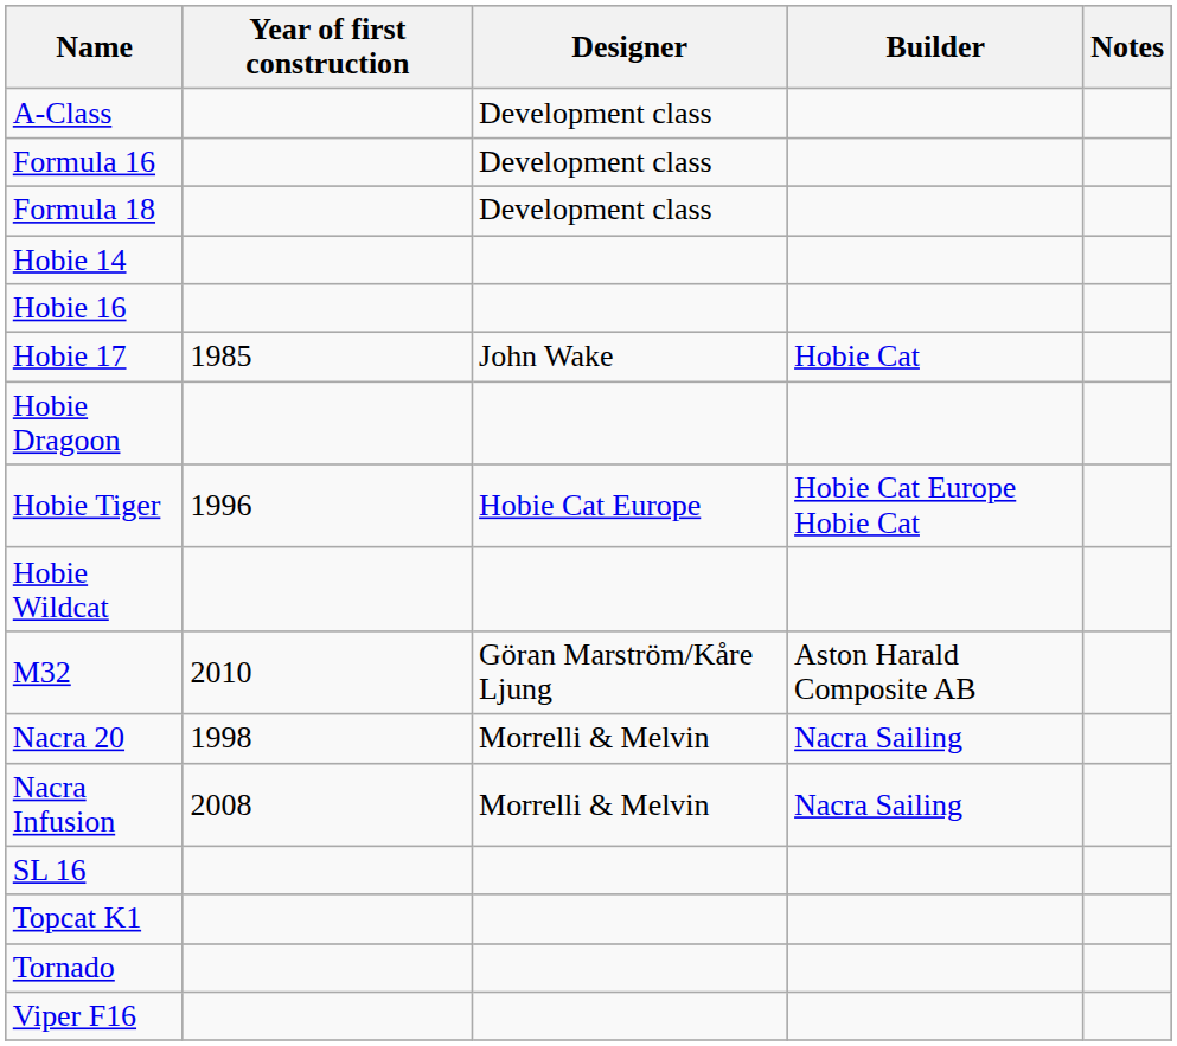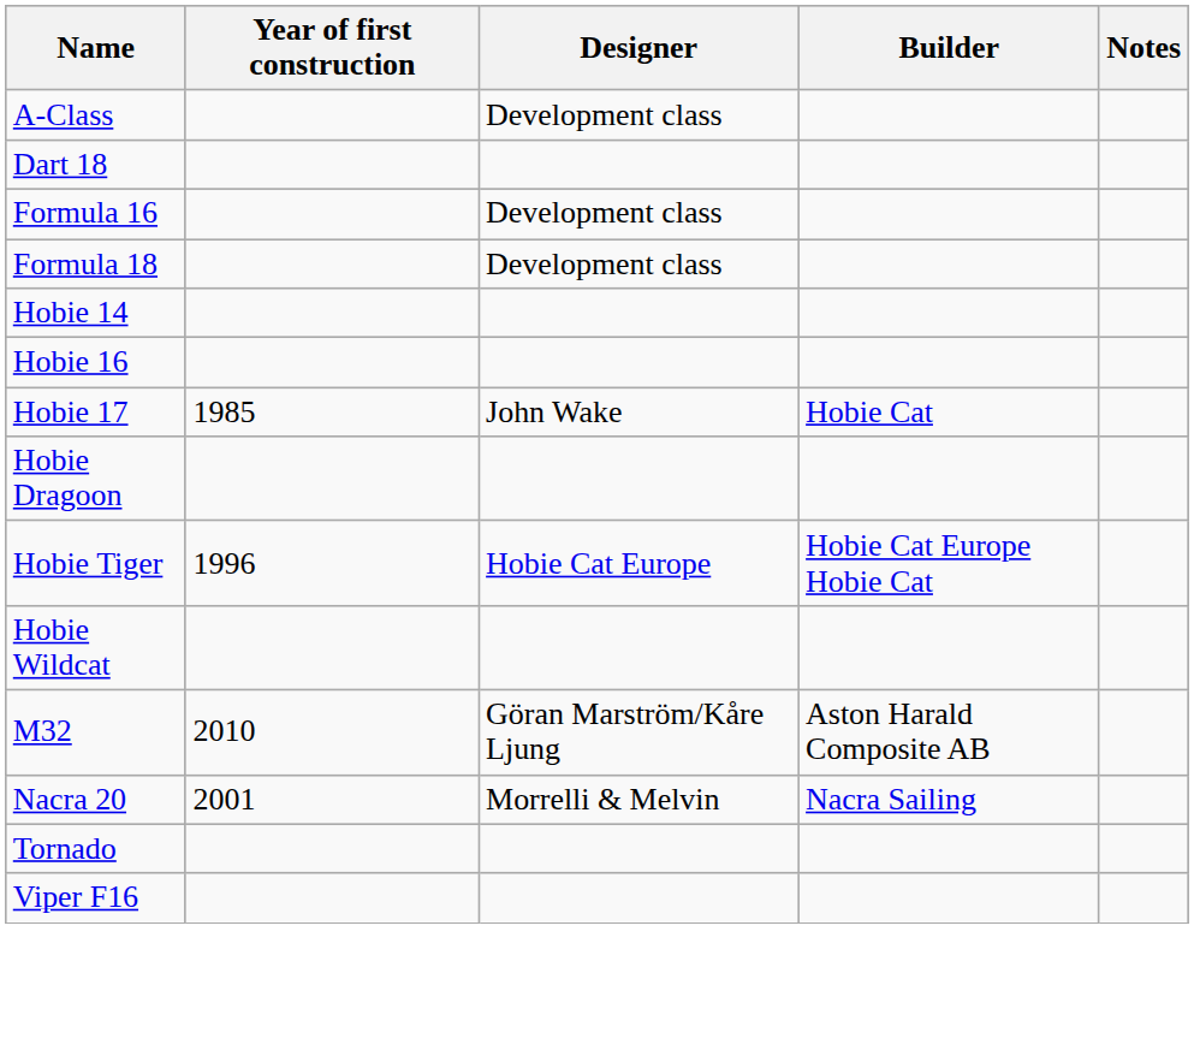 <table class="wikitable sortable">
 <tr>
 <th data-sort-type="text">Name</th>
 <th data-sort-type="number">Year of first construction</th>
 <th data-sort-type="text">Designer</th>
 <th data-sort-type="text">Builder</th>
 <th class="unsortable">Notes</th>
 </tr>
 <tr>
 <td><a href='#'>A-Class</a></td>
 <td></td>
 <td>Development class</td>
+<td></td>
+<td></td>
+</tr>
+<tr>
+<td><a href='#'>Dart 18</a></td>
+<td></td>
+<td></td>
 <td></td>
 <td></td>
 </tr>
 <tr>
 <td><a href='#'>Formula 16</a></td>
 <td></td>
 <td>Development class</td>
 <td></td>
 <td></td>
 </tr>
 <tr>
 <td><a href='#'>Formula 18</a></td>
 <td></td>
 <td>Development class</td>
 <td></td>
 <td></td>
 </tr>
 <tr>
 <td><a href='#'>Hobie 14</a></td>
 <td></td>
 <td></td>
 <td></td>
 <td></td>
 </tr>
 <tr>
 <td><a href='#'>Hobie 16</a></td>
 <td></td>
 <td></td>
 <td></td>
 <td></td>
 </tr>
 <tr>
 <td><a href='#'>Hobie 17</a></td>
 <td>1985</td>
 <td>John Wake</td>
 <td><a href='#'>Hobie Cat</a></td>
 <td></td>
 </tr>
 <tr>
 <td><a href='#'>Hobie Dragoon</a></td>
 <td></td>
 <td></td>
 <td></td>
 <td></td>
 </tr>
 <tr>
 <td><a href='#'>Hobie Tiger</a></td>
 <td>1996</td>
 <td><a href='#'>Hobie Cat Europe</a></td>
 <td><a href='#'>Hobie Cat Europe</a><br><a href='#'>Hobie Cat</a></td>
 <td></td>
 </tr>
 <tr>
 <td><a href='#'>Hobie Wildcat</a></td>
 <td></td>
 <td></td>
 <td></td>
 <td></td>
 </tr>
 <tr>
 <td><a href='#'>M32</a></td>
 <td>2010</td>
 <td>Göran Marström/Kåre Ljung</td>
 <td>Aston Harald Composite AB</td>
 <td></td>
 </tr>
 <tr>
 <td><a href='#'>Nacra 20</a></td>
-<td>1998</td>
+<td>2001</td>
 <td>Morrelli & Melvin</td>
 <td><a href='#'>Nacra Sailing</a></td>
-<td></td>
-</tr>
-<tr>
-<td><a href='#'>Nacra Infusion</a></td>
-<td>2008</td>
-<td>Morrelli & Melvin</td>
-<td><a href='#'>Nacra Sailing</a></td>
-<td></td>
-</tr>
-<tr>
-<td><a href='#'>SL 16</a></td>
-<td></td>
-<td></td>
-<td></td>
-<td></td>
-</tr>
-<tr>
-<td><a href='#'>Topcat K1</a></td>
-<td></td>
-<td></td>
-<td></td>
 <td></td>
 </tr>
 <tr>
 <td><a href='#'>Tornado</a></td>
 <td></td>
 <td></td>
 <td></td>
 <td></td>
 </tr>
 <tr>
 <td><a href='#'>Viper F16</a></td>
 <td></td>
 <td></td>
 <td></td>
 <td></td>
 </tr>
 </table>
